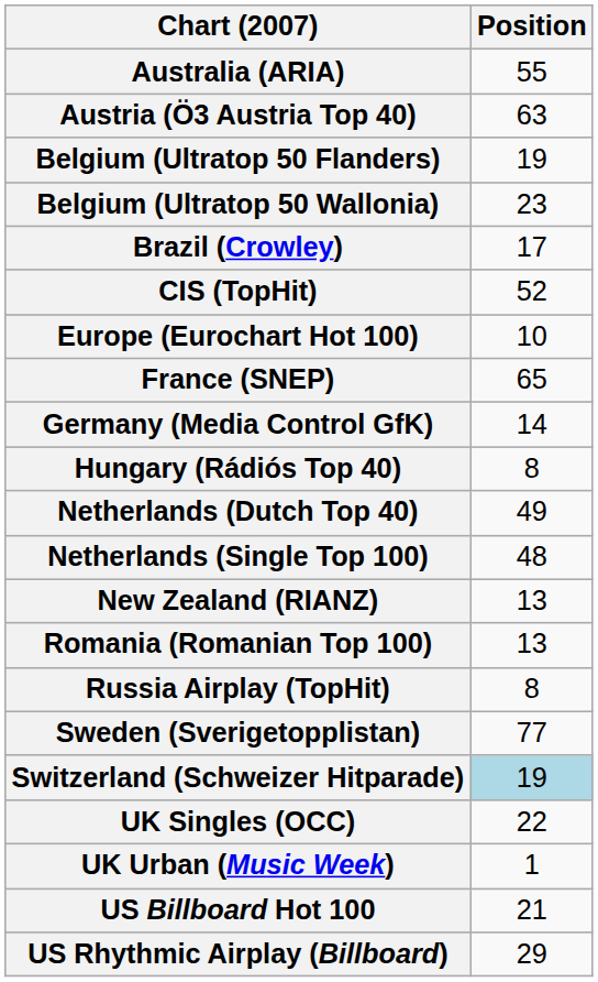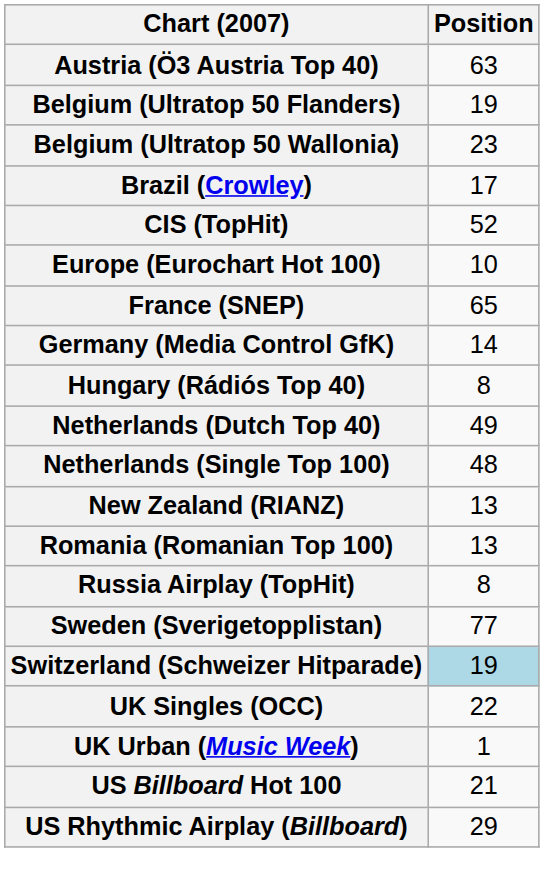 <table class="wikitable sortable plainrowheaders" style="text-align:center">
 <tr>
 <th>Chart (2007)</th>
 <th>Position</th>
-</tr>
-<tr>
-<th scope="row">Australia (ARIA)</th>
-<td>55</td>
 </tr>
 <tr>
 <th scope="row">Austria (Ö3 Austria Top 40)</th>
 <td>63</td>
 </tr>
 <tr>
 <th scope="row">Belgium (Ultratop 50 Flanders)</th>
 <td>19</td>
 </tr>
 <tr>
 <th scope="row">Belgium (Ultratop 50 Wallonia)</th>
 <td>23</td>
 </tr>
 <tr>
 <th scope="row">Brazil (<a href='#'>Crowley</a>)</th>
 <td>17</td>
 </tr>
 <tr>
 <th scope="row">CIS (TopHit)</th>
 <td>52</td>
 </tr>
 <tr>
 <th scope="row">Europe (Eurochart Hot 100)</th>
 <td>10</td>
 </tr>
 <tr>
 <th scope="row">France (SNEP)</th>
 <td>65</td>
 </tr>
 <tr>
 <th scope="row">Germany (Media Control GfK)</th>
 <td>14</td>
 </tr>
 <tr>
 <th scope="row">Hungary (Rádiós Top 40)</th>
 <td>8</td>
 </tr>
 <tr>
 <th scope="row">Netherlands (Dutch Top 40)</th>
 <td>49</td>
 </tr>
 <tr>
 <th scope="row">Netherlands (Single Top 100)</th>
 <td>48</td>
 </tr>
 <tr>
 <th scope="row">New Zealand (RIANZ)</th>
 <td>13</td>
 </tr>
 <tr>
 <th scope="row">Romania (Romanian Top 100)</th>
 <td>13</td>
 </tr>
 <tr>
 <th scope="row">Russia Airplay (TopHit)</th>
 <td>8</td>
 </tr>
 <tr>
 <th scope="row">Sweden (Sverigetopplistan)</th>
 <td>77</td>
 </tr>
 <tr>
 <th scope="row">Switzerland (Schweizer Hitparade)</th>
 <td style="background: lightblue;">19</td>
 </tr>
 <tr>
 <th scope="row">UK Singles (OCC)</th>
 <td>22</td>
 </tr>
 <tr>
 <th scope="row">UK Urban (<em><a href='#'>Music Week</a></em>)</th>
 <td>1</td>
 </tr>
 <tr>
 <th scope="row">US <em>Billboard</em> Hot 100</th>
 <td>21</td>
 </tr>
 <tr>
 <th scope="row">US Rhythmic Airplay (<em>Billboard</em>)</th>
 <td>29</td>
 </tr>
 </table>
